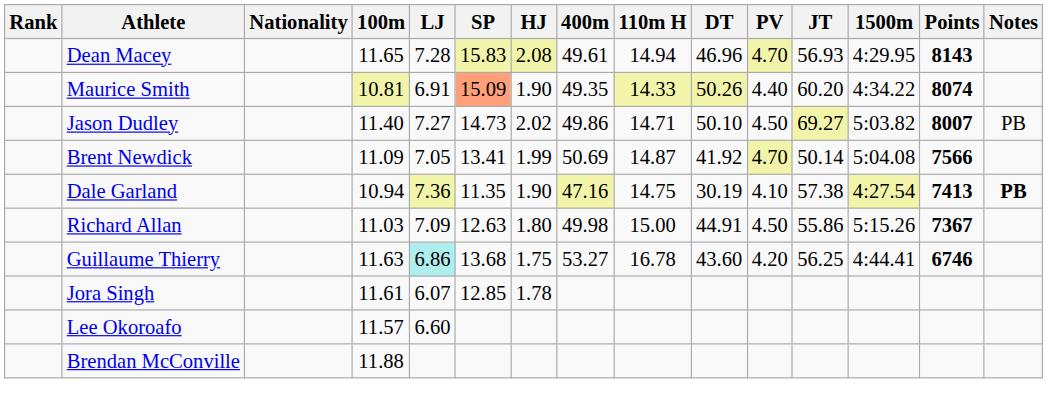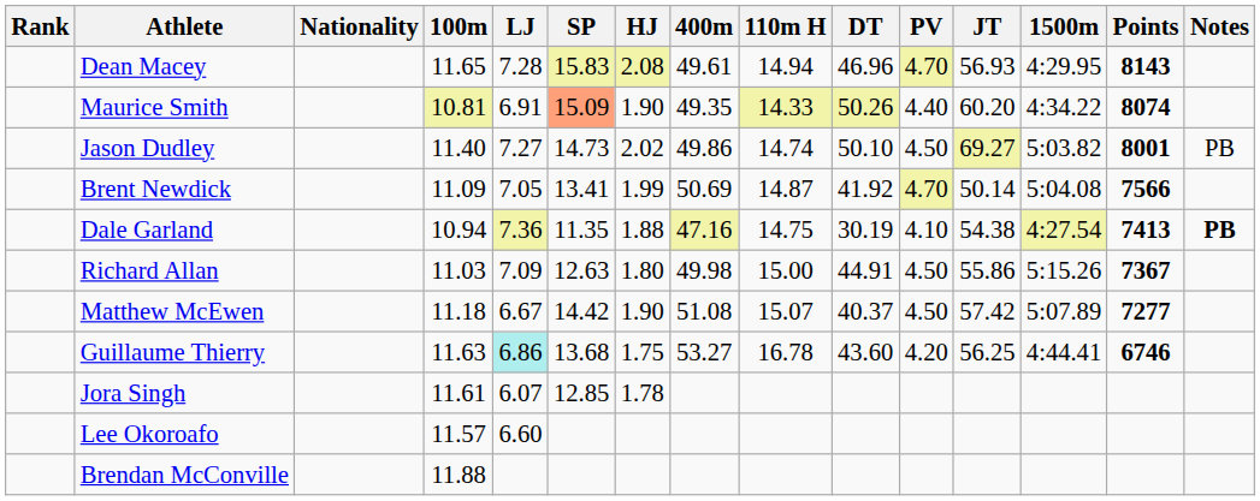 <table class="wikitable sortable" style=" text-align:center; font-size:110%;">
 <tr>
 <th>Rank</th>
 <th>Athlete</th>
 <th>Nationality</th>
 <th>100m</th>
 <th>LJ</th>
 <th>SP</th>
 <th>HJ</th>
 <th>400m</th>
 <th>110m H</th>
 <th>DT</th>
 <th>PV</th>
 <th>JT</th>
 <th>1500m</th>
 <th>Points</th>
 <th>Notes</th>
 </tr>
 <tr>
 <td></td>
 <td align=left><a href='#'>Dean Macey</a></td>
 <td align=left></td>
 <td>11.65</td>
 <td>7.28</td>
 <td bgcolor=#F2F5A9>15.83</td>
 <td bgcolor=#F2F5A9>2.08</td>
 <td>49.61</td>
 <td>14.94</td>
 <td>46.96</td>
 <td bgcolor=#F2F5A9>4.70</td>
 <td>56.93</td>
 <td>4:29.95</td>
 <td><strong>8143</strong></td>
 <td></td>
 </tr>
 <tr>
 <td></td>
 <td align=left><a href='#'>Maurice Smith</a></td>
 <td align=left></td>
 <td bgcolor=#F2F5A9>10.81</td>
 <td>6.91</td>
 <td style="background: lightsalmon;">15.09</td>
 <td>1.90</td>
 <td>49.35</td>
 <td bgcolor=#F2F5A9>14.33</td>
 <td bgcolor=#F2F5A9>50.26</td>
 <td>4.40</td>
 <td>60.20</td>
 <td>4:34.22</td>
 <td><strong>8074</strong></td>
 <td></td>
 </tr>
 <tr>
 <td></td>
 <td align=left><a href='#'>Jason Dudley</a></td>
 <td align=left></td>
 <td>11.40</td>
 <td>7.27</td>
 <td>14.73</td>
 <td>2.02</td>
 <td>49.86</td>
-<td>14.71</td>
+<td>14.74</td>
 <td>50.10</td>
 <td>4.50</td>
 <td bgcolor=#F2F5A9>69.27</td>
 <td>5:03.82</td>
-<td><strong>8007</strong></td>
+<td><strong>8001</strong></td>
 <td>PB</td>
 </tr>
 <tr>
 <td></td>
 <td align=left><a href='#'>Brent Newdick</a></td>
 <td align=left></td>
 <td>11.09</td>
 <td>7.05</td>
 <td>13.41</td>
 <td>1.99</td>
 <td>50.69</td>
 <td>14.87</td>
 <td>41.92</td>
 <td bgcolor=#F2F5A9>4.70</td>
 <td>50.14</td>
 <td>5:04.08</td>
 <td><strong>7566</strong></td>
 <td></td>
 </tr>
 <tr>
 <td></td>
 <td align=left><a href='#'>Dale Garland</a></td>
 <td align=left></td>
 <td>10.94</td>
 <td bgcolor=#F2F5A9>7.36</td>
 <td>11.35</td>
-<td>1.90</td>
+<td>1.88</td>
 <td bgcolor=#F2F5A9>47.16</td>
 <td>14.75</td>
 <td>30.19</td>
 <td>4.10</td>
-<td>57.38</td>
+<td>54.38</td>
 <td bgcolor=#F2F5A9>4:27.54</td>
 <td><strong>7413</strong></td>
 <td><strong>PB</strong></td>
 </tr>
 <tr>
 <td></td>
 <td align=left><a href='#'>Richard Allan</a></td>
 <td align=left></td>
 <td>11.03</td>
 <td>7.09</td>
 <td>12.63</td>
 <td>1.80</td>
 <td>49.98</td>
 <td>15.00</td>
 <td>44.91</td>
 <td>4.50</td>
 <td>55.86</td>
 <td>5:15.26</td>
 <td><strong>7367</strong></td>
+<td></td>
+</tr>
+<tr>
+<td></td>
+<td align=left><a href='#'>Matthew McEwen</a></td>
+<td align=left></td>
+<td>11.18</td>
+<td>6.67</td>
+<td>14.42</td>
+<td>1.90</td>
+<td>51.08</td>
+<td>15.07</td>
+<td>40.37</td>
+<td>4.50</td>
+<td>57.42</td>
+<td>5:07.89</td>
+<td><strong>7277</strong></td>
 <td></td>
 </tr>
 <tr>
 <td></td>
 <td align=left><a href='#'>Guillaume Thierry</a></td>
 <td align=left></td>
 <td>11.63</td>
 <td style="background: paleturquoise;">6.86</td>
 <td>13.68</td>
 <td>1.75</td>
 <td>53.27</td>
 <td>16.78</td>
 <td>43.60</td>
 <td>4.20</td>
 <td>56.25</td>
 <td>4:44.41</td>
 <td><strong>6746</strong></td>
 <td></td>
 </tr>
 <tr>
 <td></td>
 <td align=left><a href='#'>Jora Singh</a></td>
 <td align=left></td>
 <td>11.61</td>
 <td>6.07</td>
 <td>12.85</td>
 <td>1.78</td>
 <td></td>
 <td></td>
 <td></td>
 <td></td>
 <td></td>
 <td></td>
 <td><strong></strong></td>
 <td></td>
 </tr>
 <tr>
 <td></td>
 <td align=left><a href='#'>Lee Okoroafo</a></td>
 <td align=left></td>
 <td>11.57</td>
 <td>6.60</td>
 <td></td>
 <td></td>
 <td></td>
 <td></td>
 <td></td>
 <td></td>
 <td></td>
 <td></td>
 <td><strong></strong></td>
 <td></td>
 </tr>
 <tr>
 <td></td>
 <td align=left><a href='#'>Brendan McConville</a></td>
 <td align=left></td>
 <td>11.88</td>
 <td></td>
 <td></td>
 <td></td>
 <td></td>
 <td></td>
 <td></td>
 <td></td>
 <td></td>
 <td></td>
 <td><strong></strong></td>
 <td></td>
 </tr>
 </table>
